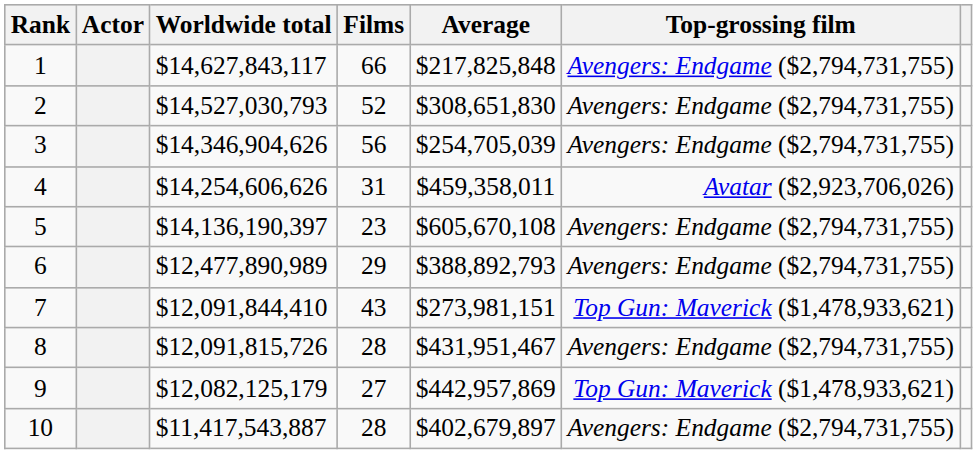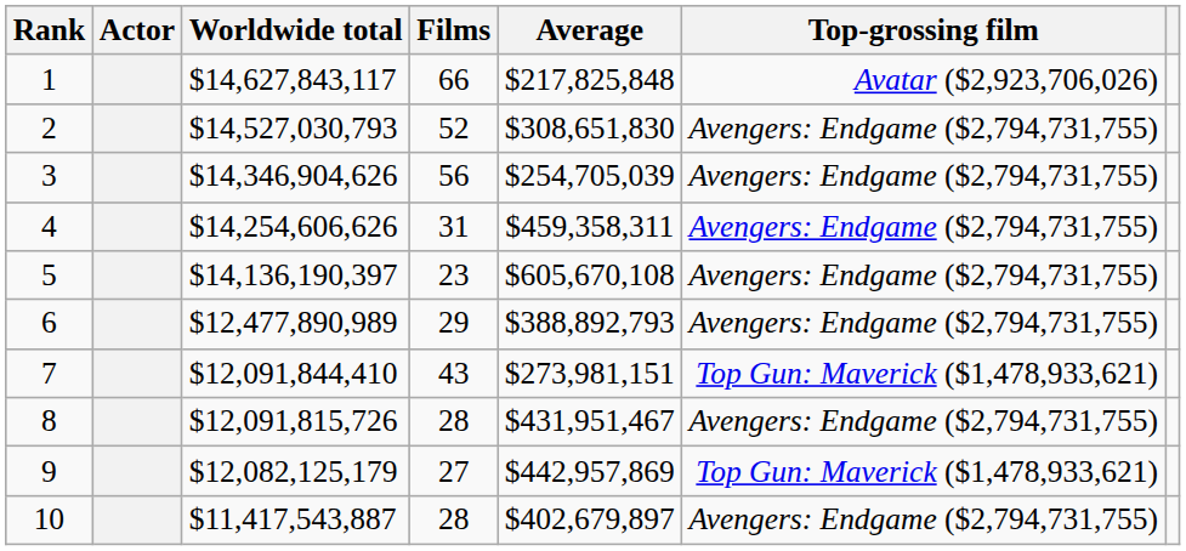 <table class="wikitable plainrowheaders sortable" style="text-align:center">
 <tr>
 <th scope="col">Rank</th>
 <th scope="col">Actor</th>
 <th scope="col">Worldwide total</th>
 <th scope="col">Films</th>
 <th scope="col">Average</th>
 <th scope="col">Top-grossing film</th>
 <th></th>
 </tr>
 <tr>
 <td>1</td>
 <th scope="row"></th>
 <td style="text-align:left">$14,627,843,117</td>
 <td>66</td>
 <td>$217,825,848</td>
-<td style="text-align:right"><em><a href='#'>Avengers: Endgame</a></em> ($2,794,731,755)</td>
+<td style="text-align:right"><em><a href='#'>Avatar</a></em> ($2,923,706,026)</td>
 <td></td>
 </tr>
 <tr>
 <td>2</td>
 <th scope="row"></th>
 <td style="text-align:left">$14,527,030,793</td>
 <td>52</td>
 <td>$308,651,830</td>
 <td style="text-align:right"><em>Avengers: Endgame</em> ($2,794,731,755)</td>
 <td></td>
 </tr>
 <tr>
 <td>3</td>
 <th scope="row"></th>
 <td style="text-align:left">$14,346,904,626</td>
 <td>56</td>
 <td>$254,705,039</td>
 <td style="text-align:right"><em>Avengers: Endgame</em> ($2,794,731,755)</td>
 <td></td>
 </tr>
 <tr>
 <td>4</td>
 <th scope="row"></th>
 <td style="text-align:left">$14,254,606,626</td>
 <td>31</td>
-<td>$459,358,011</td>
-<td style="text-align:right"><em><a href='#'>Avatar</a></em> ($2,923,706,026)</td>
+<td>$459,358,311</td>
+<td style="text-align:right"><em><a href='#'>Avengers: Endgame</a></em> ($2,794,731,755)</td>
 <td></td>
 </tr>
 <tr>
 <td>5</td>
 <th scope="row"></th>
 <td style="text-align:left">$14,136,190,397</td>
 <td>23</td>
 <td>$605,670,108</td>
 <td style="text-align:right"><em>Avengers: Endgame</em> ($2,794,731,755)</td>
 <td></td>
 </tr>
 <tr>
 <td>6</td>
 <th scope="row"></th>
 <td style="text-align:left">$12,477,890,989</td>
 <td>29</td>
 <td>$388,892,793</td>
 <td style="text-align:right"><em>Avengers: Endgame</em> ($2,794,731,755)</td>
 <td></td>
 </tr>
 <tr>
 <td>7</td>
 <th scope="row"></th>
 <td style="text-align:left">$12,091,844,410</td>
 <td>43</td>
 <td>$273,981,151</td>
 <td style="text-align:right"><em><a href='#'>Top Gun: Maverick</a></em> ($1,478,933,621)</td>
 <td></td>
 </tr>
 <tr>
 <td>8</td>
 <th scope="row"></th>
 <td style="text-align:left">$12,091,815,726</td>
 <td>28</td>
 <td>$431,951,467</td>
 <td style="text-align:right"><em>Avengers: Endgame</em> ($2,794,731,755)</td>
 <td></td>
 </tr>
 <tr>
 <td>9</td>
 <th scope="row"></th>
 <td style="text-align:left">$12,082,125,179</td>
 <td>27</td>
 <td>$442,957,869</td>
 <td style="text-align:right"><em><a href='#'>Top Gun: Maverick</a></em> ($1,478,933,621)</td>
 <td></td>
 </tr>
 <tr>
 <td>10</td>
 <th scope="row"></th>
 <td style="text-align:left">$11,417,543,887</td>
 <td>28</td>
 <td>$402,679,897</td>
 <td style="text-align:right"><em>Avengers: Endgame</em> ($2,794,731,755)</td>
 <td></td>
 </tr>
 </table>
